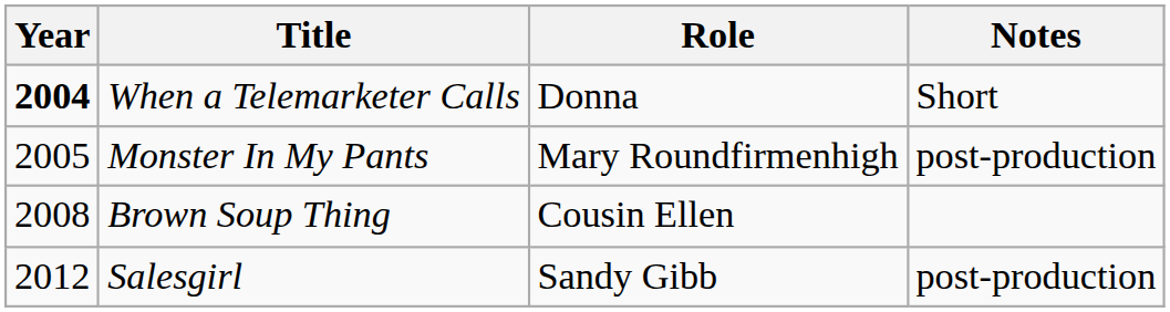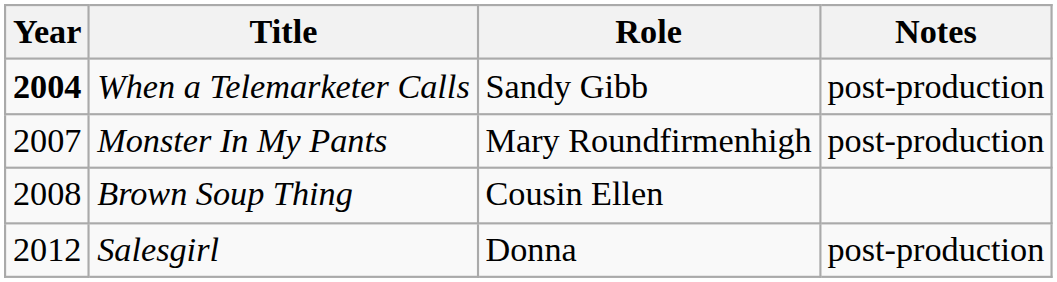 <table class="wikitable sortable">
 <tr>
 <th>Year</th>
 <th>Title</th>
 <th>Role</th>
 <th>Notes</th>
 </tr>
 <tr>
 <td><strong>2004</strong></td>
 <td><em>When a Telemarketer Calls</em></td>
-<td>Donna</td>
-<td>Short</td>
+<td>Sandy Gibb</td>
+<td>post-production</td>
 </tr>
 <tr>
-<td>2005</td>
+<td>2007</td>
 <td><em>Monster In My Pants</em></td>
 <td>Mary Roundfirmenhigh</td>
 <td>post-production</td>
 </tr>
 <tr>
 <td>2008</td>
 <td><em>Brown Soup Thing</em></td>
 <td>Cousin Ellen</td>
 <td></td>
 </tr>
 <tr>
 <td rowspan=2>2012</td>
 <td><em>Salesgirl</em></td>
-<td>Sandy Gibb</td>
+<td>Donna</td>
 <td>post-production</td>
 </tr>
 </table>
